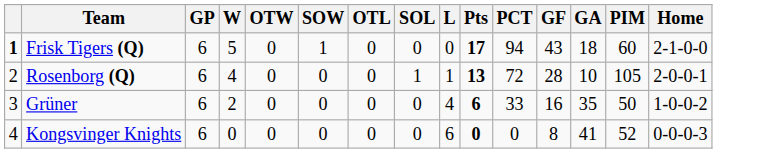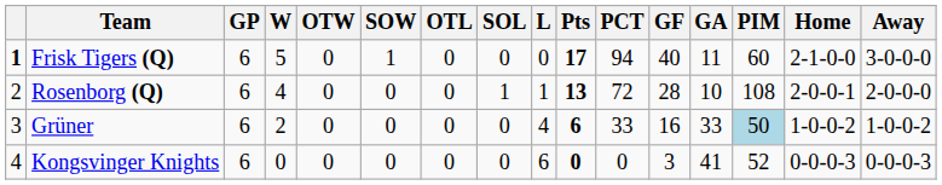 <table class="wikitable sortable" style="text-align:center">
 <tr>
 <th></th>
 <th class="unsortable">Team</th>
 <th class="unsortable">GP</th>
 <th>W</th>
 <th>OTW</th>
 <th>SOW</th>
 <th>OTL</th>
 <th>SOL</th>
 <th>L</th>
 <th>Pts</th>
 <th>PCT</th>
 <th>GF</th>
 <th>GA</th>
 <th>PIM</th>
 <th>Home</th>
+<th>Away</th>
 </tr>
 <tr>
 <td><strong>1</strong></td>
 <td align=left><a href='#'>Frisk Tigers</a> <strong>(Q)</strong></td>
 <td>6</td>
 <td>5</td>
 <td>0</td>
 <td>1</td>
 <td>0</td>
 <td>0</td>
 <td>0</td>
 <td><strong>17</strong></td>
 <td>94</td>
-<td>43</td>
-<td>18</td>
+<td>40</td>
+<td>11</td>
 <td>60</td>
 <td>2-1-0-0</td>
+<td>3-0-0-0</td>
 </tr>
 <tr>
 <td>2</td>
 <td align=left><a href='#'>Rosenborg</a> <strong>(Q)</strong></td>
 <td>6</td>
 <td>4</td>
 <td>0</td>
 <td>0</td>
 <td>0</td>
 <td>1</td>
 <td>1</td>
 <td><strong>13</strong></td>
 <td>72</td>
 <td>28</td>
 <td>10</td>
-<td>105</td>
+<td>108</td>
 <td>2-0-0-1</td>
+<td>2-0-0-0</td>
 </tr>
 <tr>
 <td>3</td>
 <td align=left><a href='#'>Grüner</a></td>
 <td>6</td>
 <td>2</td>
 <td>0</td>
 <td>0</td>
 <td>0</td>
 <td>0</td>
 <td>4</td>
 <td><strong>6</strong></td>
 <td>33</td>
 <td>16</td>
-<td>35</td>
-<td>50</td>
+<td>33</td>
+<td style="background: lightblue;">50</td>
+<td>1-0-0-2</td>
 <td>1-0-0-2</td>
 </tr>
 <tr>
 <td>4</td>
 <td align=left><a href='#'>Kongsvinger Knights</a></td>
 <td>6</td>
 <td>0</td>
 <td>0</td>
 <td>0</td>
 <td>0</td>
 <td>0</td>
 <td>6</td>
 <td><strong>0</strong></td>
 <td>0</td>
-<td>8</td>
+<td>3</td>
 <td>41</td>
 <td>52</td>
 <td>0-0-0-3</td>
+<td>0-0-0-3</td>
 </tr>
 </table>
